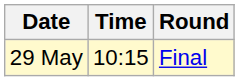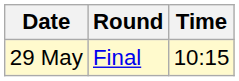 <table class="wikitable">
 <tr>
 <th>Date</th>
+<th>Round</th>
 <th>Time</th>
-<th>Round</th>
 </tr>
 <tr style="background:lemonchiffon">
 <td>29 May</td>
+<td><a href='#'>Final</a></td>
 <td>10:15</td>
-<td><a href='#'>Final</a></td>
 </tr>
 </table>
